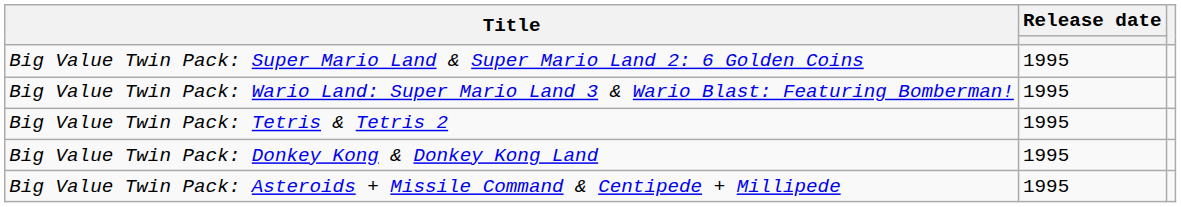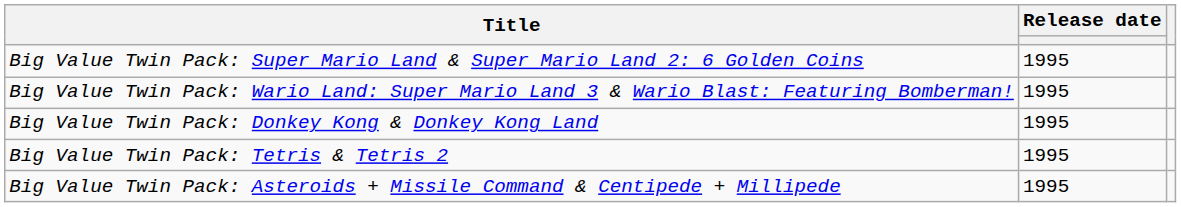 <table class="wikitable plainrowheaders sortable">
 <tr>
 <th rowspan="2" scope="col">Title</th>
 <th colspan="1" data-sort-type="date">Release date</th>
 <th rowspan="2" scope="col" class="unsortable"></th>
 </tr>
 <tr>
 <th data-sort-type="date"></th>
 </tr>
 <tr>
 <td><em>Big Value Twin Pack: <a href='#'>Super Mario Land</a> & <a href='#'>Super Mario Land 2: 6 Golden Coins</a></em></td>
 <td>1995</td>
 <td></td>
 </tr>
 <tr>
 <td><em>Big Value Twin Pack: <a href='#'>Wario Land: Super Mario Land 3</a> & <a href='#'>Wario Blast: Featuring Bomberman!</a></em></td>
 <td>1995</td>
 <td></td>
 </tr>
 <tr>
-<td><em>Big Value Twin Pack: <a href='#'>Tetris</a> & <a href='#'>Tetris 2</a></em></td>
+<td><em>Big Value Twin Pack: <a href='#'>Donkey Kong</a> & <a href='#'>Donkey Kong Land</a></em></td>
 <td>1995</td>
 <td></td>
 </tr>
 <tr>
-<td><em>Big Value Twin Pack: <a href='#'>Donkey Kong</a> & <a href='#'>Donkey Kong Land</a></em></td>
+<td><em>Big Value Twin Pack: <a href='#'>Tetris</a> & <a href='#'>Tetris 2</a></em></td>
 <td>1995</td>
 <td></td>
 </tr>
 <tr>
 <td><em>Big Value Twin Pack: <a href='#'>Asteroids</a> + <a href='#'>Missile Command</a> & <a href='#'>Centipede</a> + <a href='#'>Millipede</a></em></td>
 <td>1995</td>
 <td></td>
 </tr>
 </table>
